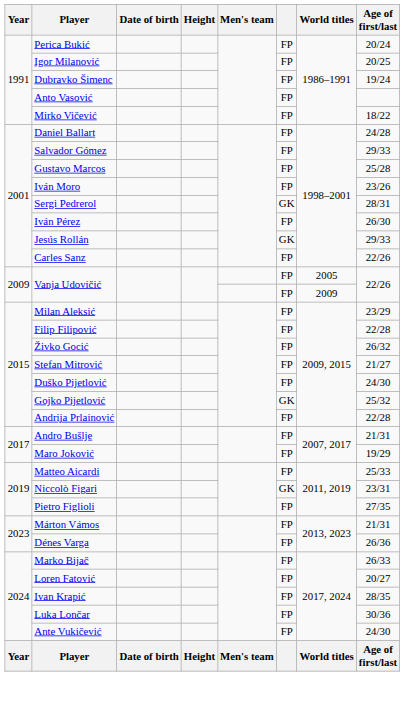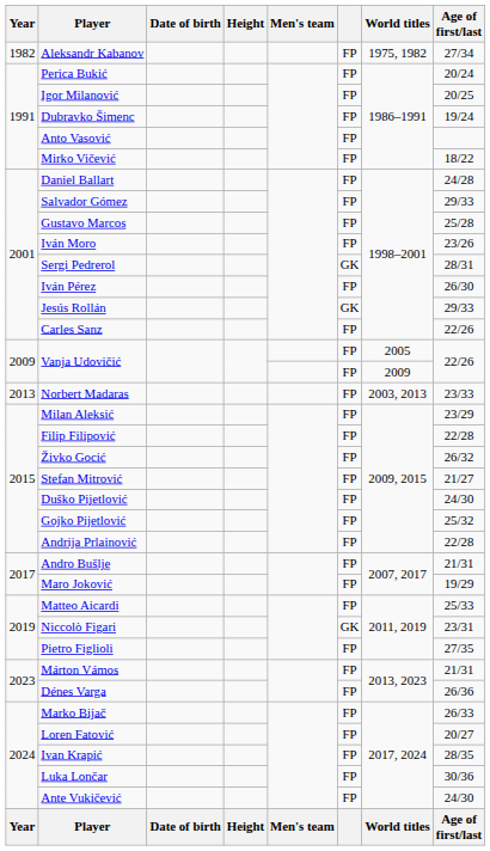 <table class="wikitable sortable" style="text-align: center; font-size: 90%; margin-left: 1em;">
 <tr>
 <th>Year</th>
 <th>Player</th>
 <th>Date of birth</th>
 <th>Height</th>
 <th>Men's team</th>
 <th></th>
 <th>World titles</th>
 <th>Age of<br>first/last</th>
+</tr>
+<tr>
+<td>1982</td>
+<td style="text-align: left;" data-sort-value="Kabanov, Aleksandr"><a href='#'>Aleksandr Kabanov</a></td>
+<td style="text-align: right;"></td>
+<td style="text-align: left;"></td>
+<td style="text-align: left;"></td>
+<td>FP</td>
+<td>1975, 1982</td>
+<td>27/34</td>
 </tr>
 <tr>
 <td rowspan="5">1991</td>
 <td style="text-align: left;" data-sort-value="Bukić, Perica"><a href='#'>Perica Bukić</a></td>
 <td style="text-align: right;"></td>
 <td style="text-align: left;"></td>
 <td rowspan="5" style="text-align: left;"></td>
 <td>FP</td>
 <td rowspan="5">1986–1991</td>
 <td>20/24</td>
 </tr>
 <tr>
 <td style="text-align: left;" data-sort-value="Milanović, Igor"><a href='#'>Igor Milanović</a></td>
 <td style="text-align: right;"></td>
 <td style="text-align: left;"></td>
 <td>FP</td>
 <td>20/25</td>
 </tr>
 <tr>
 <td style="text-align: left;" data-sort-value="Šimenc, Dubravko"><a href='#'>Dubravko Šimenc</a></td>
 <td style="text-align: right;"></td>
 <td style="text-align: left;"></td>
 <td>FP</td>
 <td>19/24</td>
 </tr>
 <tr>
 <td style="text-align: left;" data-sort-value="Vasović, Anto"><a href='#'>Anto Vasović</a></td>
 <td style="text-align: right;"></td>
 <td style="text-align: left;"></td>
 <td>FP</td>
 <td></td>
 </tr>
 <tr>
 <td style="text-align: left;" data-sort-value="Vičević, Mirko"><a href='#'>Mirko Vičević</a></td>
 <td style="text-align: right;"></td>
 <td style="text-align: left;"></td>
 <td>FP</td>
 <td>18/22</td>
 </tr>
 <tr>
 <td rowspan="8">2001</td>
 <td style="text-align: left;" data-sort-value="Ballart, Daniel"><a href='#'>Daniel Ballart</a></td>
 <td style="text-align: right;"></td>
 <td style="text-align: left;"></td>
 <td rowspan="8" style="text-align: left;"></td>
 <td>FP</td>
 <td rowspan="8">1998–2001</td>
 <td>24/28</td>
 </tr>
 <tr>
 <td style="text-align: left;" data-sort-value="Gómez, Salvador"><a href='#'>Salvador Gómez</a></td>
 <td style="text-align: right;"></td>
 <td style="text-align: left;"></td>
 <td>FP</td>
 <td>29/33</td>
 </tr>
 <tr>
 <td style="text-align: left;" data-sort-value="Marcos, Gustavo"><a href='#'>Gustavo Marcos</a></td>
 <td style="text-align: right;"></td>
 <td style="text-align: left;"></td>
 <td>FP</td>
 <td>25/28</td>
 </tr>
 <tr>
 <td style="text-align: left;" data-sort-value="Moro, Iván"><a href='#'>Iván Moro</a></td>
 <td style="text-align: right;"></td>
 <td style="text-align: left;"></td>
 <td>FP</td>
 <td>23/26</td>
 </tr>
 <tr>
 <td style="text-align: left;" data-sort-value="Pedrerol, Sergi"><a href='#'>Sergi Pedrerol</a></td>
 <td style="text-align: right;"></td>
 <td style="text-align: left;"></td>
 <td>GK</td>
 <td>28/31</td>
 </tr>
 <tr>
 <td style="text-align: left;" data-sort-value="Pérez, Iván"><a href='#'>Iván Pérez</a></td>
 <td style="text-align: right;"></td>
 <td style="text-align: left;"></td>
 <td>FP</td>
 <td>26/30</td>
 </tr>
 <tr>
 <td style="text-align: left;" data-sort-value="Rollán, Jesús"><a href='#'>Jesús Rollán</a></td>
 <td style="text-align: right;"></td>
 <td style="text-align: left;"></td>
 <td>GK</td>
 <td>29/33</td>
 </tr>
 <tr>
 <td style="text-align: left;" data-sort-value="Sanz, Carles"><a href='#'>Carles Sanz</a></td>
 <td style="text-align: right;"></td>
 <td style="text-align: left;"></td>
 <td>FP</td>
 <td>22/26</td>
 </tr>
 <tr>
 <td rowspan="2">2009</td>
 <td rowspan="2" style="text-align: left;" data-sort-value="Udovičić, Vanja"><a href='#'>Vanja Udovičić</a></td>
 <td rowspan="2" style="text-align: right;"></td>
 <td rowspan="2" style="text-align: left;"></td>
 <td style="text-align: left;"></td>
 <td>FP</td>
 <td>2005</td>
 <td rowspan="2">22/26</td>
 </tr>
 <tr>
 <td style="text-align: left;"></td>
 <td>FP</td>
 <td>2009</td>
 </tr>
 <tr>
+<td>2013</td>
+<td style="text-align: left;" data-sort-value="Madaras, Norbert"><a href='#'>Norbert Madaras</a></td>
+<td style="text-align: right;"></td>
+<td style="text-align: left;"></td>
+<td style="text-align: left;"></td>
+<td>FP</td>
+<td>2003, 2013</td>
+<td>23/33</td>
+</tr>
+<tr>
 <td rowspan="7">2015</td>
 <td style="text-align: left;" data-sort-value="Aleksić, Milan"><a href='#'>Milan Aleksić</a></td>
 <td style="text-align: right;"></td>
 <td style="text-align: left;"></td>
 <td rowspan="7" style="text-align: left;"></td>
 <td>FP</td>
 <td rowspan="7">2009, 2015</td>
 <td>23/29</td>
 </tr>
 <tr>
 <td style="text-align: left;" data-sort-value="Filipović, Filip"><a href='#'>Filip Filipović</a></td>
 <td style="text-align: right;"></td>
 <td style="text-align: left;"></td>
 <td>FP</td>
 <td>22/28</td>
 </tr>
 <tr>
 <td style="text-align: left;" data-sort-value="Gocić, Živko"><a href='#'>Živko Gocić</a></td>
 <td style="text-align: right;"></td>
 <td style="text-align: left;"></td>
 <td>FP</td>
 <td>26/32</td>
 </tr>
 <tr>
 <td style="text-align: left;" data-sort-value="Mitrović, Stefan"><a href='#'>Stefan Mitrović</a></td>
 <td style="text-align: right;"></td>
 <td style="text-align: left;"></td>
 <td>FP</td>
 <td>21/27</td>
 </tr>
 <tr>
 <td style="text-align: left;" data-sort-value="Pijetlović, Duško"><a href='#'>Duško Pijetlović</a></td>
 <td style="text-align: right;"></td>
 <td style="text-align: left;"></td>
 <td>FP</td>
 <td>24/30</td>
 </tr>
 <tr>
 <td style="text-align: left;" data-sort-value="Pijetlović, Gojko"><a href='#'>Gojko Pijetlović</a></td>
 <td style="text-align: right;"></td>
 <td style="text-align: left;"></td>
-<td>GK</td>
+<td>FP</td>
 <td>25/32</td>
 </tr>
 <tr>
 <td style="text-align: left;" data-sort-value="Prlainović, Andrija"><a href='#'>Andrija Prlainović</a></td>
 <td style="text-align: right;"></td>
 <td style="text-align: left;"></td>
 <td>FP</td>
 <td>22/28</td>
 </tr>
 <tr>
 <td rowspan="2">2017</td>
 <td style="text-align: left;" data-sort-value="Bušlje, Andro"><a href='#'>Andro Bušlje</a></td>
 <td style="text-align: right;"></td>
 <td style="text-align: left;"></td>
 <td rowspan="2" style="text-align: left;"></td>
 <td>FP</td>
 <td rowspan="2">2007, 2017</td>
 <td>21/31</td>
 </tr>
 <tr>
 <td style="text-align: left;" data-sort-value="Joković, Maro"><a href='#'>Maro Joković</a></td>
 <td style="text-align: right;"></td>
 <td style="text-align: left;"></td>
 <td>FP</td>
 <td>19/29</td>
 </tr>
 <tr>
 <td rowspan="3">2019</td>
 <td style="text-align: left;" data-sort-value="Aicardi, Matteo"><a href='#'>Matteo Aicardi</a></td>
 <td style="text-align: right;"></td>
 <td style="text-align: left;"></td>
 <td rowspan="3" style="text-align: left;"></td>
 <td>FP</td>
 <td rowspan="3">2011, 2019</td>
 <td>25/33</td>
 </tr>
 <tr>
 <td style="text-align: left;" data-sort-value="Figari, Niccolò"><a href='#'>Niccolò Figari</a></td>
 <td style="text-align: right;"></td>
 <td style="text-align: left;"></td>
 <td>GK</td>
 <td>23/31</td>
 </tr>
 <tr>
 <td style="text-align: left;" data-sort-value="Figlioli, Pietro"><a href='#'>Pietro Figlioli</a></td>
 <td style="text-align: right;"></td>
 <td style="text-align: left;"></td>
 <td>FP</td>
 <td>27/35</td>
 </tr>
 <tr>
 <td rowspan="2">2023</td>
 <td style="text-align: left;" data-sort-value="Vámos, Márton"><a href='#'>Márton Vámos</a></td>
 <td style="text-align: right;"></td>
 <td style="text-align: left;"></td>
 <td rowspan="2" style="text-align: left;"></td>
 <td>FP</td>
 <td rowspan="2">2013, 2023</td>
 <td>21/31</td>
 </tr>
 <tr>
 <td style="text-align: left;" data-sort-value="Varga, Dénes"><a href='#'>Dénes Varga</a></td>
 <td style="text-align: right;"></td>
 <td style="text-align: left;"></td>
 <td>FP</td>
 <td>26/36</td>
 </tr>
 <tr>
 <td rowspan="5">2024</td>
 <td style="text-align: left;" data-sort-value="Bijač, Marko"><a href='#'>Marko Bijač</a></td>
 <td style="text-align: right;"></td>
 <td style="text-align: left;"></td>
 <td rowspan="5" style="text-align: left;"></td>
 <td>FP</td>
 <td rowspan="5">2017, 2024</td>
 <td>26/33</td>
 </tr>
 <tr>
 <td style="text-align: left;" data-sort-value="Fatović, Loren"><a href='#'>Loren Fatović</a></td>
 <td style="text-align: right;"></td>
 <td style="text-align: left;"></td>
 <td>FP</td>
 <td>20/27</td>
 </tr>
 <tr>
 <td style="text-align: left;" data-sort-value="Krapić, Ivan"><a href='#'>Ivan Krapić</a></td>
 <td style="text-align: right;"></td>
 <td style="text-align: left;"></td>
 <td>FP</td>
 <td>28/35</td>
 </tr>
 <tr>
 <td style="text-align: left;" data-sort-value="Lončar, Luka"><a href='#'>Luka Lončar</a></td>
 <td style="text-align: right;"></td>
 <td style="text-align: left;"></td>
 <td>FP</td>
 <td>30/36</td>
 </tr>
 <tr>
 <td style="text-align: left;" data-sort-value="Vukičević, Ante"><a href='#'>Ante Vukičević</a></td>
 <td style="text-align: right;"></td>
 <td style="text-align: left;"></td>
 <td>FP</td>
 <td>24/30</td>
 </tr>
 <tr>
 <th>Year</th>
 <th>Player</th>
 <th>Date of birth</th>
 <th>Height</th>
 <th>Men's team</th>
 <th></th>
 <th>World titles</th>
 <th>Age of<br>first/last</th>
 </tr>
 </table>
